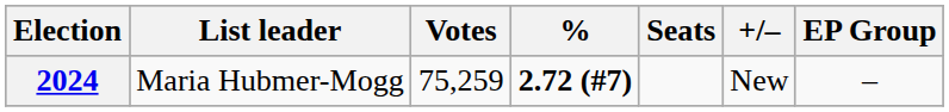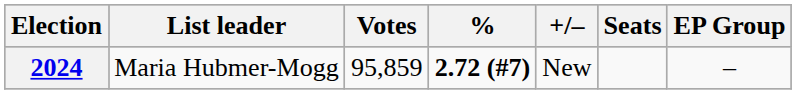 <table class="wikitable" style="font-size:97%; text-align:center;">
 <tr>
 <th>Election</th>
 <th>List leader</th>
 <th>Votes</th>
 <th>%</th>
+<th>+/–</th>
 <th>Seats</th>
-<th>+/–</th>
 <th>EP Group</th>
 </tr>
 <tr>
 <th><a href='#'>2024</a></th>
 <td>Maria Hubmer-Mogg</td>
-<td>75,259</td>
+<td>95,859</td>
 <td><strong>2.72 (#7)</strong></td>
+<td>New</td>
 <td></td>
-<td>New</td>
 <td>–</td>
 </tr>
 </table>
